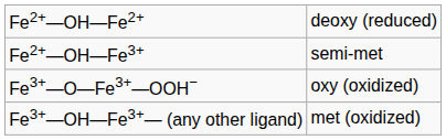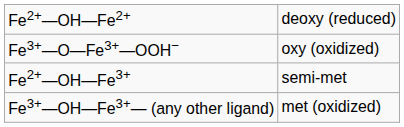 <table class=wikitable>
 <tr>
 <td>Fe<sup>2+</sup>—OH—Fe<sup>2+</sup></td>
 <td>deoxy (reduced)</td>
 </tr>
 <tr>
+<td>Fe<sup>3+</sup>—O—Fe<sup>3+</sup>—OOH<sup>−</sup></td>
+<td>oxy (oxidized)</td>
+</tr>
+<tr>
 <td>Fe<sup>2+</sup>—OH—Fe<sup>3+</sup></td>
 <td>semi-met</td>
-</tr>
-<tr>
-<td>Fe<sup>3+</sup>—O—Fe<sup>3+</sup>—OOH<sup>−</sup></td>
-<td>oxy (oxidized)</td>
 </tr>
 <tr>
 <td>Fe<sup>3+</sup>—OH—Fe<sup>3+</sup>— (any other ligand)</td>
 <td>met (oxidized)</td>
 </tr>
 </table>
